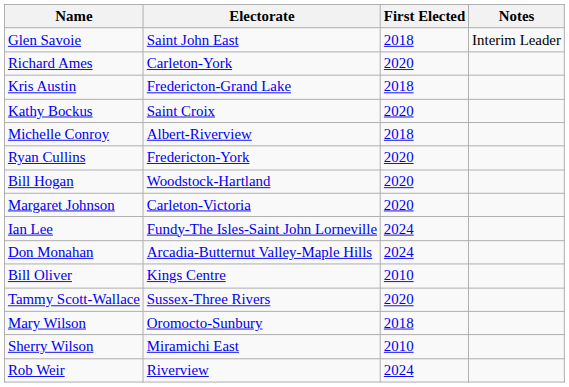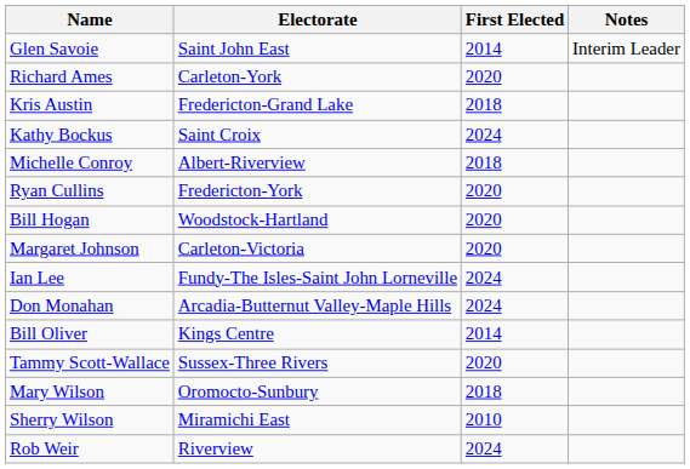 <table class="wikitable">
 <tr>
 <th>Name</th>
 <th>Electorate</th>
 <th>First Elected</th>
 <th>Notes</th>
 </tr>
 <tr>
 <td><a href='#'>Glen Savoie</a></td>
 <td><a href='#'>Saint John East</a></td>
-<td><a href='#'>2018</a></td>
+<td><a href='#'>2014</a></td>
 <td>Interim Leader</td>
 </tr>
 <tr>
 <td><a href='#'>Richard Ames</a></td>
 <td><a href='#'>Carleton-York</a></td>
 <td><a href='#'>2020</a></td>
 <td></td>
 </tr>
 <tr>
 <td><a href='#'>Kris Austin</a></td>
 <td><a href='#'>Fredericton-Grand Lake</a></td>
 <td><a href='#'>2018</a></td>
 <td></td>
 </tr>
 <tr>
 <td><a href='#'>Kathy Bockus</a></td>
 <td><a href='#'>Saint Croix</a></td>
-<td><a href='#'>2020</a></td>
+<td><a href='#'>2024</a></td>
 <td></td>
 </tr>
 <tr>
 <td><a href='#'>Michelle Conroy</a></td>
 <td><a href='#'>Albert-Riverview</a></td>
 <td><a href='#'>2018</a></td>
 <td></td>
 </tr>
 <tr>
 <td><a href='#'>Ryan Cullins</a></td>
 <td><a href='#'>Fredericton-York</a></td>
 <td><a href='#'>2020</a></td>
 <td></td>
 </tr>
 <tr>
 <td><a href='#'>Bill Hogan</a></td>
 <td><a href='#'>Woodstock-Hartland</a></td>
 <td><a href='#'>2020</a></td>
 <td></td>
 </tr>
 <tr>
 <td><a href='#'>Margaret Johnson</a></td>
 <td><a href='#'>Carleton-Victoria</a></td>
 <td><a href='#'>2020</a></td>
 <td></td>
 </tr>
 <tr>
 <td><a href='#'>Ian Lee</a></td>
 <td><a href='#'>Fundy-The Isles-Saint John Lorneville</a></td>
 <td><a href='#'>2024</a></td>
 <td></td>
 </tr>
 <tr>
 <td><a href='#'>Don Monahan</a></td>
 <td><a href='#'>Arcadia-Butternut Valley-Maple Hills</a></td>
 <td><a href='#'>2024</a></td>
 <td></td>
 </tr>
 <tr>
 <td><a href='#'>Bill Oliver</a></td>
 <td><a href='#'>Kings Centre</a></td>
-<td><a href='#'>2010</a></td>
+<td><a href='#'>2014</a></td>
 <td></td>
 </tr>
 <tr>
 <td><a href='#'>Tammy Scott-Wallace</a></td>
 <td><a href='#'>Sussex-Three Rivers</a></td>
 <td><a href='#'>2020</a></td>
 <td></td>
 </tr>
 <tr>
 <td><a href='#'>Mary Wilson</a></td>
 <td><a href='#'>Oromocto-Sunbury</a></td>
 <td><a href='#'>2018</a></td>
 <td></td>
 </tr>
 <tr>
 <td><a href='#'>Sherry Wilson</a></td>
 <td><a href='#'>Miramichi East</a></td>
 <td><a href='#'>2010</a></td>
 <td></td>
 </tr>
 <tr>
 <td><a href='#'>Rob Weir</a></td>
 <td><a href='#'>Riverview</a></td>
 <td><a href='#'>2024</a></td>
 <td></td>
 </tr>
 </table>
